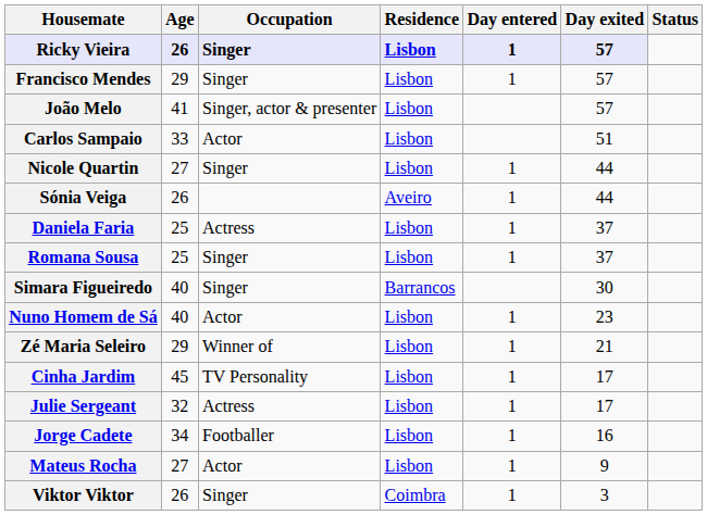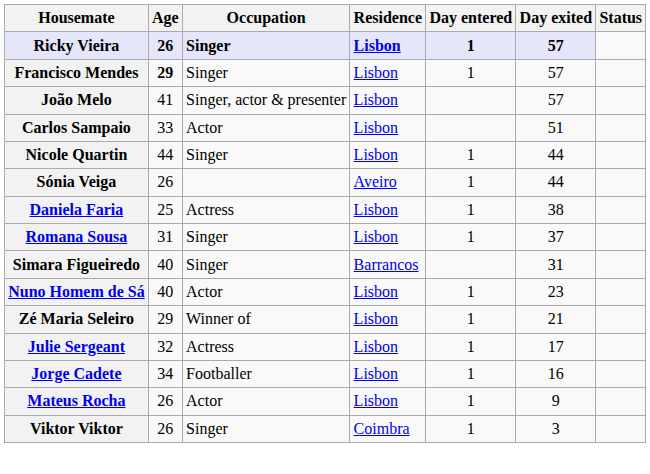 <table class="wikitable sortable" style="text-align: left; line-height:20px; width:auto">
 <tr>
 <th>Housemate</th>
 <th>Age</th>
 <th>Occupation</th>
 <th>Residence</th>
 <th>Day entered</th>
 <th>Day exited</th>
 <th>Status</th>
 </tr>
 <tr>
 <td style="text-align: center" bgcolor="E6E6FA"><strong>Ricky Vieira</strong></td>
 <td style="text-align: center" bgcolor="E6E6FA"><strong>26</strong></td>
 <td bgcolor="E6E6FA"><strong>Singer</strong></td>
 <td bgcolor="E6E6FA"><strong><a href='#'>Lisbon</a></strong></td>
 <td style="text-align: center" bgcolor="E6E6FA"><strong>1</strong></td>
 <td style="text-align: center" bgcolor="E6E6FA"><strong>57</strong></td>
 <td></td>
 </tr>
 <tr>
 <th>Francisco Mendes</th>
-<td style="text-align: center">29</td>
+<td style="text-align: center"><strong>29</strong></td>
 <td>Singer</td>
 <td><a href='#'>Lisbon</a></td>
 <td style="text-align: center">1</td>
 <td style="text-align: center">57</td>
 <td></td>
 </tr>
 <tr>
 <th>João Melo</th>
 <td style="text-align: center">41</td>
 <td>Singer, actor & presenter</td>
 <td><a href='#'>Lisbon</a></td>
 <td style="text-align: center"></td>
 <td style="text-align: center">57</td>
 <td></td>
 </tr>
 <tr>
 <th>Carlos Sampaio</th>
 <td style="text-align: center">33</td>
 <td>Actor</td>
 <td><a href='#'>Lisbon</a></td>
 <td style="text-align: center"></td>
 <td style="text-align: center">51</td>
 <td></td>
 </tr>
 <tr>
 <th>Nicole Quartin</th>
-<td style="text-align: center">27</td>
+<td style="text-align: center">44</td>
 <td>Singer</td>
 <td><a href='#'>Lisbon</a></td>
 <td style="text-align: center">1</td>
 <td style="text-align: center">44</td>
 <td></td>
 </tr>
 <tr>
 <th>Sónia Veiga</th>
 <td style="text-align: center">26</td>
 <td> <em></em></td>
 <td><a href='#'>Aveiro</a></td>
 <td style="text-align: center">1</td>
 <td style="text-align: center">44</td>
 <td></td>
 </tr>
 <tr>
 <th><a href='#'>Daniela Faria</a></th>
 <td style="text-align: center">25</td>
 <td>Actress</td>
 <td><a href='#'>Lisbon</a></td>
 <td style="text-align: center">1</td>
-<td style="text-align: center">37</td>
+<td style="text-align: center">38</td>
 <td></td>
 </tr>
 <tr>
 <th><a href='#'>Romana Sousa</a></th>
-<td style="text-align: center">25</td>
+<td style="text-align: center">31</td>
 <td>Singer</td>
 <td><a href='#'>Lisbon</a></td>
 <td style="text-align: center">1</td>
 <td style="text-align: center">37</td>
 <td></td>
 </tr>
 <tr>
 <th>Simara Figueiredo</th>
 <td style="text-align: center">40</td>
 <td>Singer</td>
 <td><a href='#'>Barrancos</a></td>
 <td style="text-align: center"></td>
-<td style="text-align: center">30</td>
+<td style="text-align: center">31</td>
 <td></td>
 </tr>
 <tr>
 <th><a href='#'>Nuno Homem de Sá</a></th>
 <td style="text-align: center">40</td>
 <td>Actor</td>
 <td><a href='#'>Lisbon</a></td>
 <td style="text-align: center">1</td>
 <td style="text-align: center">23</td>
 <td></td>
 </tr>
 <tr>
 <th>Zé Maria Seleiro</th>
 <td style="text-align: center">29</td>
 <td>Winner of <em></em></td>
 <td><a href='#'>Lisbon</a></td>
 <td style="text-align: center">1</td>
 <td style="text-align: center">21</td>
-<td></td>
-</tr>
-<tr>
-<th><a href='#'>Cinha Jardim</a></th>
-<td style="text-align: center">45</td>
-<td>TV Personality</td>
-<td><a href='#'>Lisbon</a></td>
-<td style="text-align: center">1</td>
-<td style="text-align: center">17</td>
 <td></td>
 </tr>
 <tr>
 <th><a href='#'>Julie Sergeant</a></th>
 <td style="text-align: center">32</td>
 <td>Actress</td>
 <td><a href='#'>Lisbon</a></td>
 <td style="text-align: center">1</td>
 <td style="text-align: center">17</td>
 <td></td>
 </tr>
 <tr>
 <th><a href='#'>Jorge Cadete</a></th>
 <td style="text-align: center">34</td>
 <td>Footballer</td>
 <td><a href='#'>Lisbon</a></td>
 <td style="text-align: center">1</td>
 <td style="text-align: center">16</td>
 <td></td>
 </tr>
 <tr>
 <th><a href='#'>Mateus Rocha</a></th>
-<td style="text-align: center">27</td>
+<td style="text-align: center">26</td>
 <td>Actor</td>
 <td><a href='#'>Lisbon</a></td>
 <td style="text-align: center">1</td>
 <td style="text-align: center">9</td>
 <td></td>
 </tr>
 <tr>
 <th>Viktor Viktor</th>
 <td style="text-align: center">26</td>
 <td>Singer</td>
 <td><a href='#'>Coimbra</a></td>
 <td style="text-align: center">1</td>
 <td style="text-align: center">3</td>
 <td></td>
 </tr>
 </table>
